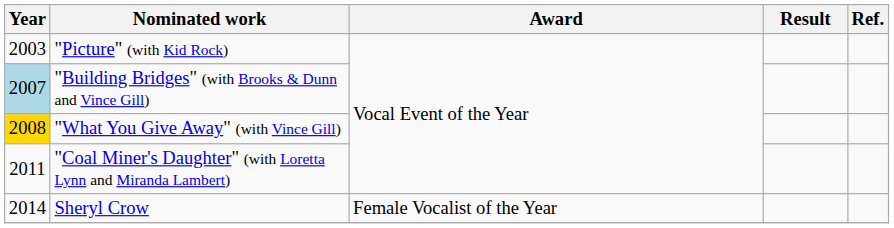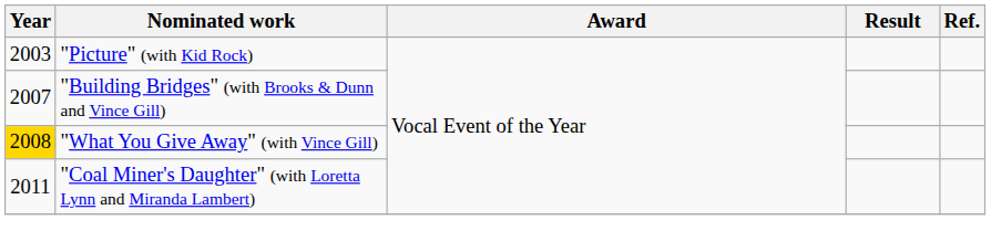 <table class="wikitable">
 <tr>
 <th>Year</th>
 <th width="250">Nominated work</th>
 <th width="350">Award</th>
 <th width="65">Result</th>
 <th>Ref.</th>
 </tr>
 <tr>
 <td align="center" rowspan=1>2003</td>
 <td>"<a href='#'>Picture</a>" <small>(with <a href='#'>Kid Rock</a>)</small></td>
 <td rowspan=4>Vocal Event of the Year</td>
 <td></td>
 <td align="center" rowspan=1></td>
 </tr>
 <tr>
-<td align="center" rowspan=1 style="background: lightblue;">2007</td>
+<td align="center" rowspan=1>2007</td>
 <td>"<a href='#'>Building Bridges</a>" <small>(with <a href='#'>Brooks & Dunn</a> and <a href='#'>Vince Gill</a>)</small></td>
 <td></td>
 <td align="center" rowspan=1></td>
 </tr>
 <tr>
 <td align="center" rowspan=1 style="background: gold;">2008</td>
 <td>"<a href='#'>What You Give Away</a>" <small>(with <a href='#'>Vince Gill</a>)</small></td>
 <td></td>
 <td align="center" rowspan=1></td>
 </tr>
 <tr>
 <td align="center" rowspan=1>2011</td>
 <td>"<a href='#'>Coal Miner's Daughter</a>" <small>(with <a href='#'>Loretta Lynn</a> and <a href='#'>Miranda Lambert</a>)</small></td>
 <td></td>
 <td align="center" rowspan=1></td>
 </tr>
 <tr>
-<td align="center" rowspan=1>2014</td>
-<td><a href='#'>Sheryl Crow</a></td>
-<td>Female Vocalist of the Year</td>
-<td></td>
-<td align="center" rowspan=1></td>
-</tr>
-<tr>
 </tr>
 </table>
